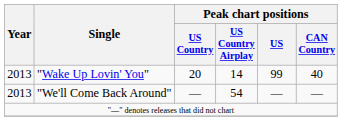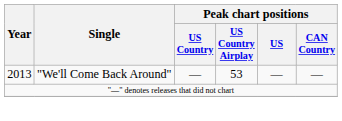 <table class="wikitable" style="text-align:center;">
 <tr>
 <th rowspan="2">Year</th>
 <th rowspan="2">Single</th>
 <th colspan="4">Peak chart positions</th>
 </tr>
 <tr style="font-size:smaller;">
 <th width="45"><a href='#'>US Country</a></th>
 <th width="45"><a href='#'>US Country Airplay</a></th>
 <th width="45"><a href='#'>US</a></th>
 <th width="45"><a href='#'>CAN Country</a></th>
 </tr>
 <tr>
 <td>2013</td>
-<td align="left">"<a href='#'>Wake Up Lovin' You</a>"</td>
-<td>20</td>
-<td>14</td>
-<td>99</td>
-<td>40</td>
-</tr>
-<tr>
-<td>2013</td>
 <td align="left">"We'll Come Back Around"</td>
 <td>—</td>
-<td>54</td>
+<td>53</td>
 <td>—</td>
 <td>—</td>
 </tr>
 <tr>
 <td colspan="6" style="font-size:8pt">"—" denotes releases that did not chart</td>
 </tr>
 <tr>
 </tr>
 </table>
